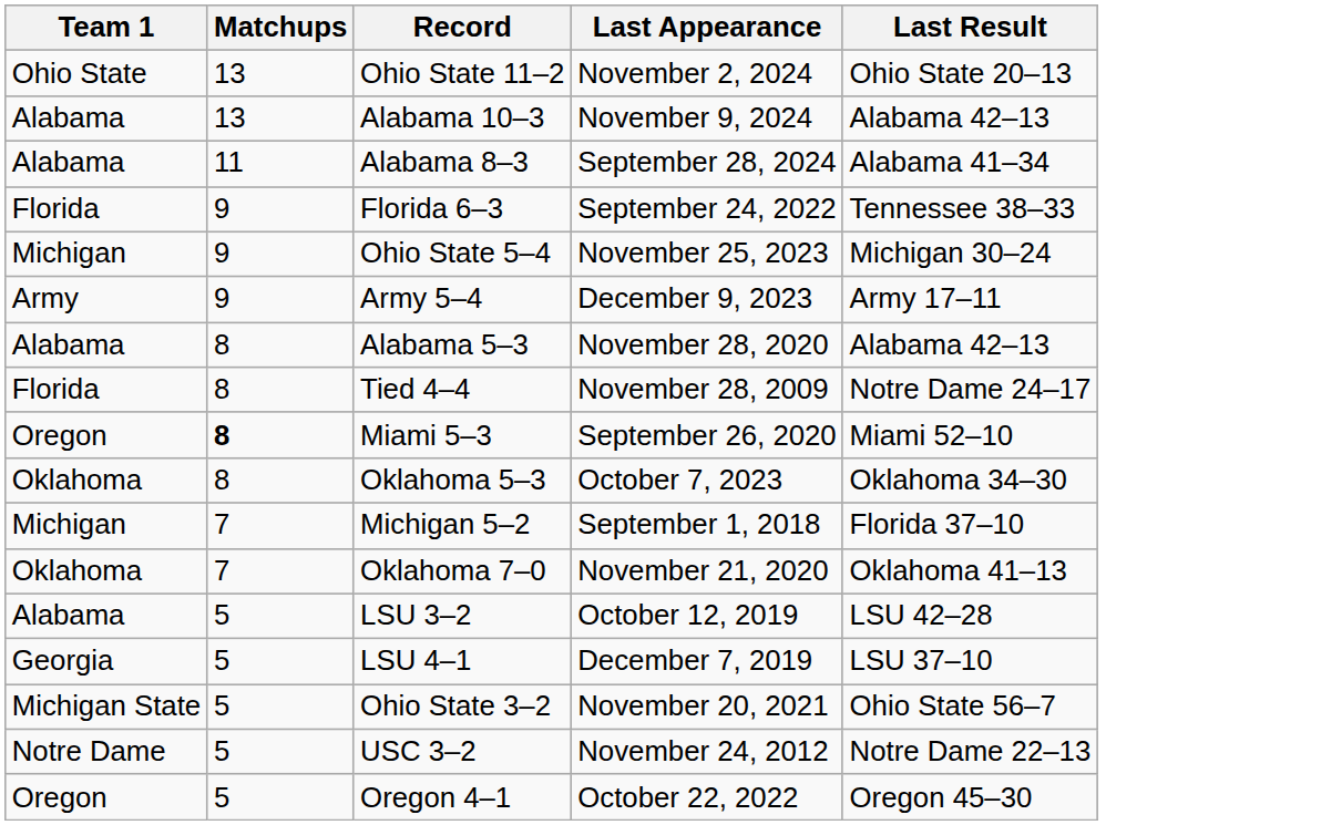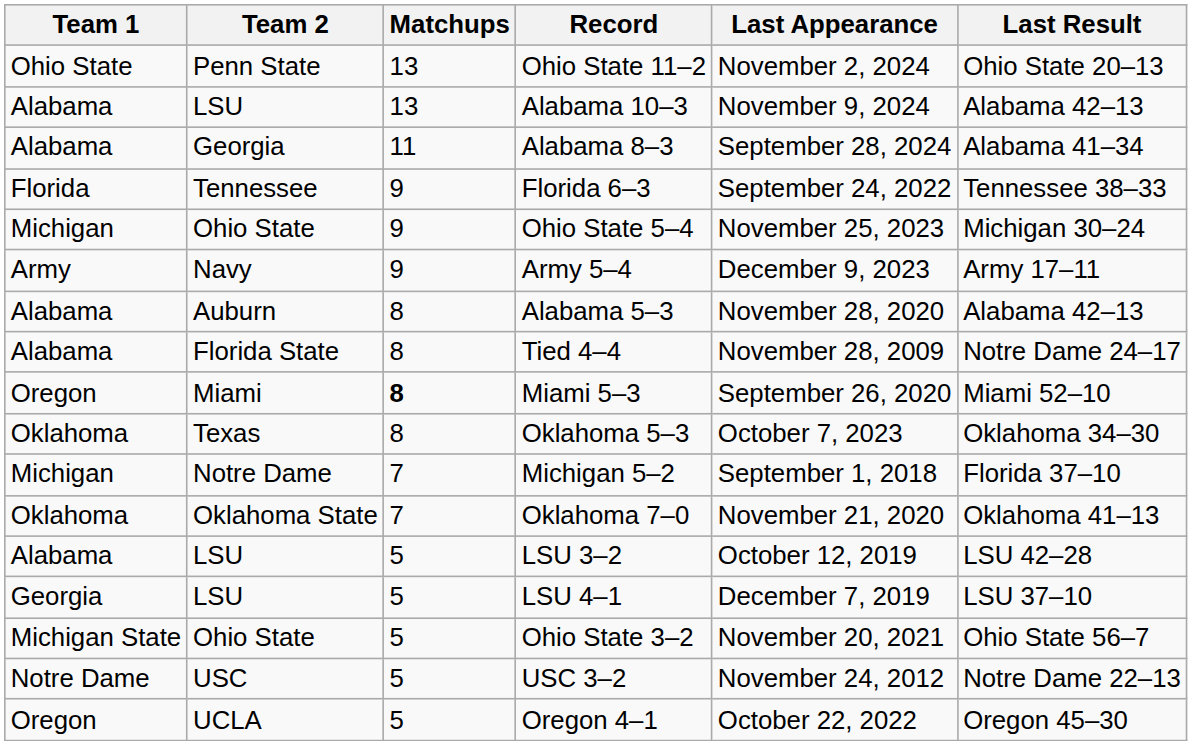 <table class="wikitable sortable">
 <tr>
 <th>Team 1</th>
+<th>Team 2</th>
 <th>Matchups</th>
 <th>Record</th>
 <th>Last Appearance</th>
 <th>Last Result</th>
 </tr>
 <tr>
 <td>Ohio State</td>
+<td>Penn State</td>
 <td>13</td>
 <td>Ohio State 11–2</td>
 <td>November 2, 2024</td>
 <td>Ohio State 20–13</td>
 </tr>
 <tr>
 <td>Alabama</td>
+<td>LSU</td>
 <td>13</td>
 <td>Alabama 10–3</td>
 <td>November 9, 2024</td>
 <td>Alabama 42–13</td>
 </tr>
 <tr>
 <td>Alabama</td>
+<td>Georgia</td>
 <td>11</td>
 <td>Alabama 8–3</td>
 <td>September 28, 2024</td>
 <td>Alabama 41–34</td>
 </tr>
 <tr>
 <td>Florida</td>
+<td>Tennessee</td>
 <td>9</td>
 <td>Florida 6–3</td>
 <td>September 24, 2022</td>
 <td>Tennessee 38–33</td>
 </tr>
 <tr>
 <td>Michigan</td>
+<td>Ohio State</td>
 <td>9</td>
 <td>Ohio State 5–4</td>
 <td>November 25, 2023</td>
 <td>Michigan 30–24</td>
 </tr>
 <tr>
 <td>Army</td>
+<td>Navy</td>
 <td>9</td>
 <td>Army 5–4</td>
 <td>December 9, 2023</td>
 <td>Army 17–11</td>
 </tr>
 <tr>
 <td>Alabama</td>
+<td>Auburn</td>
 <td>8</td>
 <td>Alabama 5–3</td>
 <td>November 28, 2020</td>
 <td>Alabama 42–13</td>
 </tr>
 <tr>
-<td>Florida</td>
+<td>Alabama</td>
+<td>Florida State</td>
 <td>8</td>
 <td>Tied 4–4</td>
 <td>November 28, 2009</td>
 <td>Notre Dame 24–17</td>
 </tr>
 <tr>
 <td>Oregon</td>
+<td>Miami</td>
 <td><strong>8</strong></td>
 <td>Miami 5–3</td>
 <td>September 26, 2020</td>
 <td>Miami 52–10</td>
 </tr>
 <tr>
 <td>Oklahoma</td>
+<td>Texas</td>
 <td>8</td>
 <td>Oklahoma 5–3</td>
 <td>October 7, 2023</td>
 <td>Oklahoma 34–30</td>
 </tr>
 <tr>
 <td>Michigan</td>
+<td>Notre Dame</td>
 <td>7</td>
 <td>Michigan 5–2</td>
 <td>September 1, 2018</td>
 <td>Florida 37–10</td>
 </tr>
 <tr>
 <td>Oklahoma</td>
+<td>Oklahoma State</td>
 <td>7</td>
 <td>Oklahoma 7–0</td>
 <td>November 21, 2020</td>
 <td>Oklahoma 41–13</td>
 </tr>
 <tr>
 <td>Alabama</td>
+<td>LSU</td>
 <td>5</td>
 <td>LSU 3–2</td>
 <td>October 12, 2019</td>
 <td>LSU 42–28</td>
 </tr>
 <tr>
 <td>Georgia</td>
+<td>LSU</td>
 <td>5</td>
 <td>LSU 4–1</td>
 <td>December 7, 2019</td>
 <td>LSU 37–10</td>
 </tr>
 <tr>
 <td>Michigan State</td>
+<td>Ohio State</td>
 <td>5</td>
 <td>Ohio State 3–2</td>
 <td>November 20, 2021</td>
 <td>Ohio State 56–7</td>
 </tr>
 <tr>
 <td>Notre Dame</td>
+<td>USC</td>
 <td>5</td>
 <td>USC 3–2</td>
 <td>November 24, 2012</td>
 <td>Notre Dame 22–13</td>
 </tr>
 <tr>
 <td>Oregon</td>
+<td>UCLA</td>
 <td>5</td>
 <td>Oregon 4–1</td>
 <td>October 22, 2022</td>
 <td>Oregon 45–30</td>
 </tr>
 </table>
